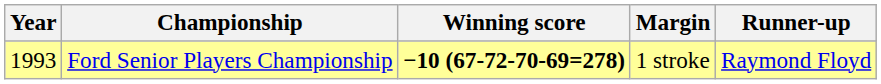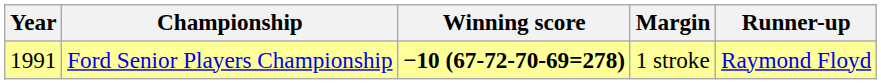 <table class="wikitable">
 <tr>
 <th>Year</th>
 <th>Championship</th>
 <th>Winning score</th>
 <th>Margin</th>
 <th>Runner-up</th>
 </tr>
 <tr style="background:#FFFF99;">
-<td>1993</td>
+<td>1991</td>
 <td><a href='#'>Ford Senior Players Championship</a></td>
 <td><strong>−10 (67-72-70-69=278)</strong></td>
 <td>1 stroke</td>
 <td> <a href='#'>Raymond Floyd</a></td>
 </tr>
 </table>
